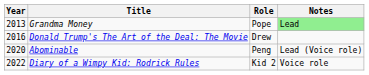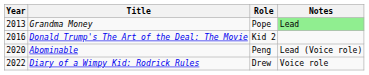 <table class="wikitable sortable">
 <tr>
 <th>Year</th>
 <th>Title</th>
 <th>Role</th>
 <th>Notes</th>
 </tr>
 <tr>
 <td align="center">2013</td>
 <td><em>Grandma Money</em></td>
 <td>Pope</td>
 <td style="background: lightgreen;">Lead</td>
 </tr>
 <tr>
 <td align="center">2016</td>
 <td><em><a href='#'>Donald Trump's The Art of the Deal: The Movie</a></em></td>
-<td>Drew</td>
+<td>Kid 2</td>
 <td></td>
 </tr>
 <tr>
 <td align="center">2020</td>
 <td><em><a href='#'>Abominable</a></em></td>
 <td>Peng</td>
 <td>Lead (Voice role)</td>
 </tr>
 <tr>
 <td align="center">2022</td>
 <td><em><a href='#'>Diary of a Wimpy Kid: Rodrick Rules</a></em></td>
-<td>Kid 2</td>
+<td>Drew</td>
 <td>Voice role</td>
 </tr>
 </table>
